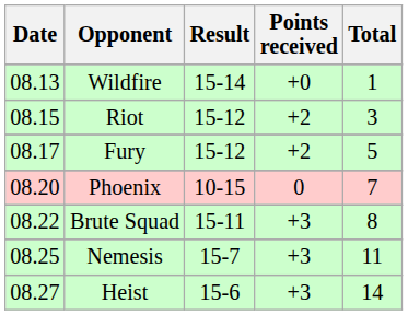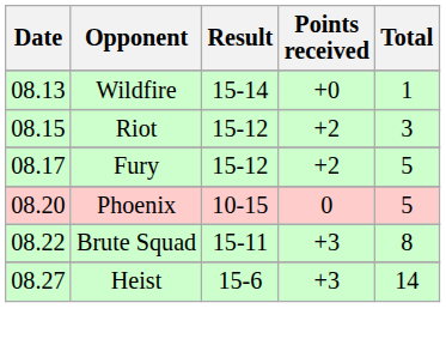 <table class="wikitable"; width:50%;">
 <tr>
 <th>Date</th>
 <th>Opponent</th>
 <th>Result</th>
 <th>Points<br>received</th>
 <th>Total</th>
 </tr>
 <tr>
 </tr>
 <tr bgcolor=#ccffcc>
 <td style="text-align: center;">08.13</td>
 <td style="text-align: center;">Wildfire</td>
 <td style="text-align: center;">15-14</td>
 <td style="text-align: center;">+0</td>
 <td style="text-align: center;">1</td>
 </tr>
 <tr>
 </tr>
 <tr bgcolor=#ccffcc>
 <td style="text-align: center;">08.15</td>
 <td style="text-align: center;">Riot</td>
 <td style="text-align: center;">15-12</td>
 <td style="text-align: center;">+2</td>
 <td style="text-align: center;">3</td>
 </tr>
 <tr>
 </tr>
 <tr bgcolor=#ccffcc>
 <td style="text-align: center;">08.17</td>
 <td style="text-align: center;">Fury</td>
 <td style="text-align: center;">15-12</td>
 <td style="text-align: center;">+2</td>
 <td style="text-align: center;">5</td>
 </tr>
 <tr>
 </tr>
 <tr bgcolor=#ffcccc>
 <td style="text-align: center;">08.20</td>
 <td style="text-align: center;">Phoenix</td>
 <td style="text-align: center;">10-15</td>
 <td style="text-align: center;">0</td>
-<td style="text-align: center;">7</td>
+<td style="text-align: center;">5</td>
 </tr>
 <tr>
 </tr>
 <tr bgcolor=#ccffcc>
 <td style="text-align: center;">08.22</td>
 <td style="text-align: center;">Brute Squad</td>
 <td style="text-align: center;">15-11</td>
 <td style="text-align: center;">+3</td>
 <td style="text-align: center;">8</td>
 </tr>
 <tr>
 </tr>
-<tr bgcolor=#ccffcc>
-<td style="text-align: center;">08.25</td>
-<td style="text-align: center;">Nemesis</td>
-<td style="text-align: center;">15-7</td>
-<td style="text-align: center;">+3</td>
-<td style="text-align: center;">11</td>
-</tr>
 <tr>
 </tr>
 <tr bgcolor=#ccffcc>
 <td style="text-align: center;">08.27</td>
 <td style="text-align: center;">Heist</td>
 <td style="text-align: center;">15-6</td>
 <td style="text-align: center;">+3</td>
 <td style="text-align: center;">14</td>
 </tr>
 </table>
